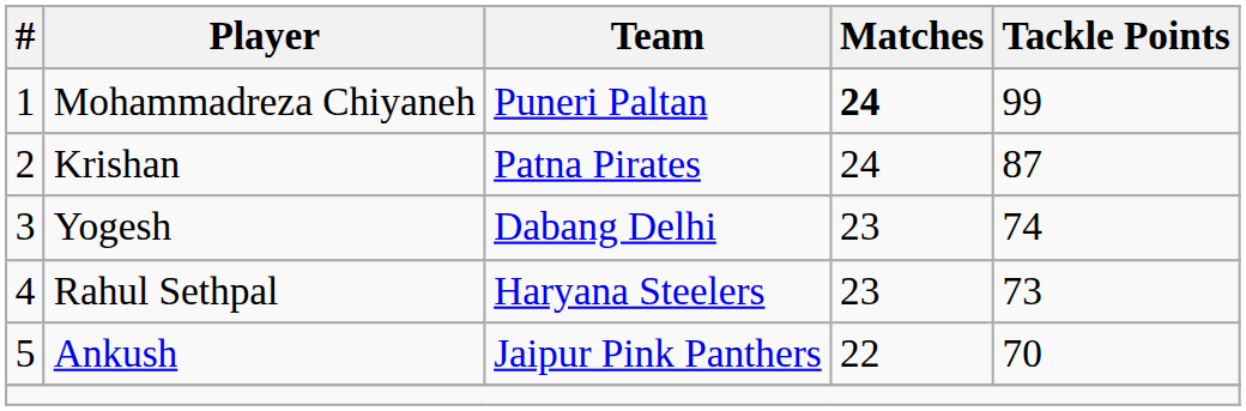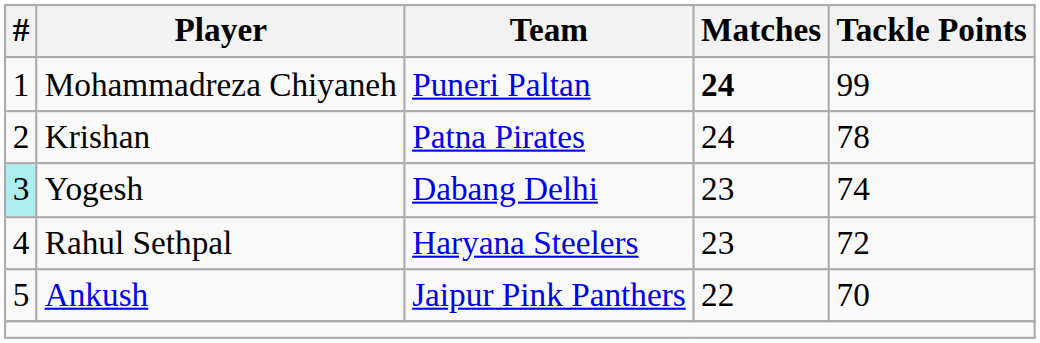 <table class="wikitable" style="text-align: left">
 <tr>
 <th>#</th>
 <th>Player</th>
 <th>Team</th>
 <th>Matches</th>
 <th>Tackle Points</th>
 </tr>
 <tr>
 <td>1</td>
 <td style="text-align left"> Mohammadreza Chiyaneh</td>
 <td><a href='#'>Puneri Paltan</a></td>
 <td><strong>24</strong></td>
 <td>99</td>
 </tr>
 <tr>
 <td>2</td>
 <td style="text-align left"> Krishan</td>
 <td><a href='#'>Patna Pirates</a></td>
 <td>24</td>
-<td>87</td>
+<td>78</td>
 </tr>
 <tr>
-<td>3</td>
+<td style="background: paleturquoise;">3</td>
 <td style="text-align left">  Yogesh</td>
 <td><a href='#'>Dabang Delhi</a></td>
 <td>23</td>
 <td>74</td>
 </tr>
 <tr>
 <td>4</td>
 <td style="text-align left"> Rahul Sethpal</td>
 <td><a href='#'>Haryana Steelers</a></td>
 <td>23</td>
-<td>73</td>
+<td>72</td>
 </tr>
 <tr>
 <td>5</td>
 <td style="text-align left"> <a href='#'> Ankush</a></td>
 <td><a href='#'>Jaipur Pink Panthers</a></td>
 <td>22</td>
 <td>70</td>
 </tr>
 <tr>
 </tr>
 <tr class=sortbottom>
 <td colspan=5></td>
 </tr>
 </table>
